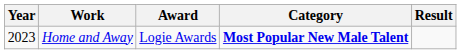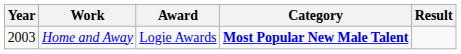 <table class="wikitable">
 <tr>
 <th>Year</th>
 <th>Work</th>
 <th>Award</th>
 <th>Category</th>
 <th>Result</th>
 </tr>
 <tr>
-<td>2023</td>
+<td>2003</td>
 <td><em><a href='#'>Home and Away</a></em></td>
 <td><a href='#'>Logie Awards</a></td>
 <td><strong><a href='#'>Most Popular New Male Talent</a></strong></td>
 <td></td>
 </tr>
 </table>
